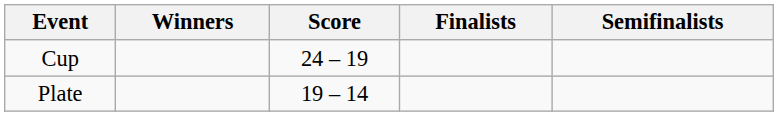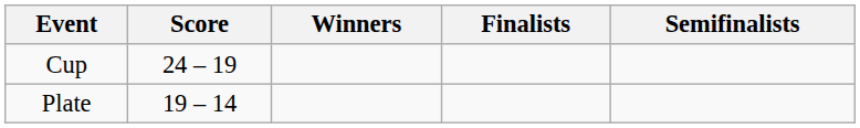 <table class="wikitable" width=550 style="text-align: center">
 <tr>
 <th>Event</th>
+<th>Score</th>
 <th>Winners</th>
-<th>Score</th>
 <th>Finalists</th>
 <th>Semifinalists</th>
 </tr>
 <tr>
 <td>Cup</td>
+<td>24 – 19</td>
 <td align=left></td>
-<td>24 – 19</td>
 <td align=left></td>
 <td align=left><br></td>
 </tr>
 <tr>
 <td>Plate</td>
+<td>19 – 14</td>
 <td align=left></td>
-<td>19 – 14</td>
 <td align=left></td>
 <td align=left><br></td>
 </tr>
 </table>
